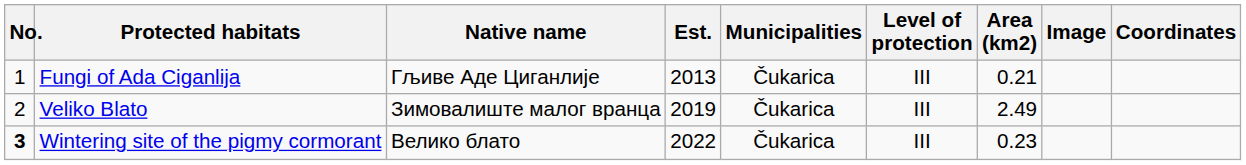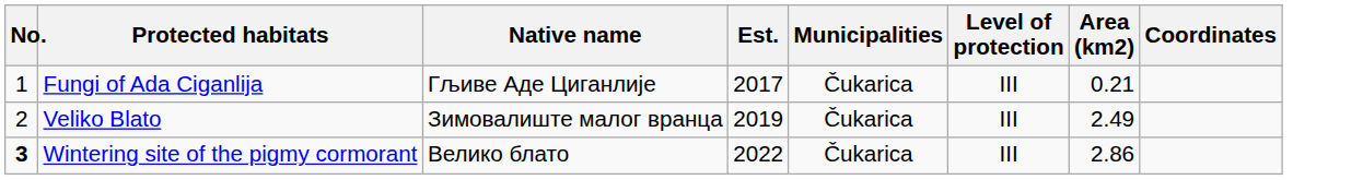 <table class="wikitable sortable">
 <tr>
 <th style=max-width:1em>No.</th>
 <th style=max-width:10em>Protected habitats</th>
 <th style=max-width:10em>Native name</th>
 <th style=max-width:6em>Est.</th>
 <th style=max-width:8em>Municipalities</th>
 <th style=max-width:6em>Level of<br>protection</th>
 <th style=max-width:6em>Area<br>(km2)</th>
-<th style=max-width:6em>Image</th>
 <th style=max-width:6em>Coordinates</th>
 </tr>
 <tr>
 <td align=center>1</td>
 <td><a href='#'>Fungi of Ada Ciganlija</a></td>
 <td>Гљиве Аде Циганлије</td>
-<td align=center>2013</td>
+<td align=center>2017</td>
 <td align=center>Čukarica</td>
 <td align=center>III</td>
 <td align=right>0.21</td>
-<td></td>
 <td></td>
 </tr>
 <tr>
 <td align=center>2</td>
 <td><a href='#'>Veliko Blato</a></td>
 <td>Зимовалиште малог вранца</td>
 <td align=center>2019</td>
 <td align=center>Čukarica</td>
 <td align=center>III</td>
 <td align=right>2.49</td>
 <td></td>
-<td></td>
 </tr>
 <tr>
 <td align=center><strong>3</strong></td>
 <td><a href='#'>Wintering site of the pigmy cormorant</a></td>
 <td>Велико блато</td>
 <td align=center>2022</td>
 <td align=center>Čukarica</td>
 <td align=center>III</td>
-<td align=right>0.23</td>
-<td></td>
+<td align=right>2.86</td>
 <td></td>
 </tr>
 </table>
